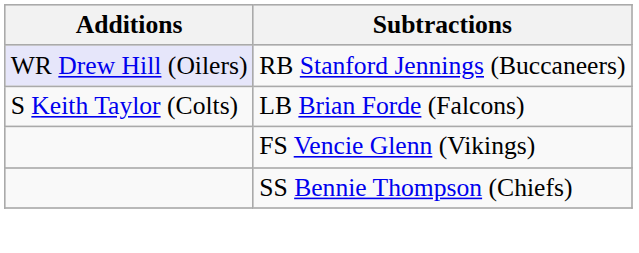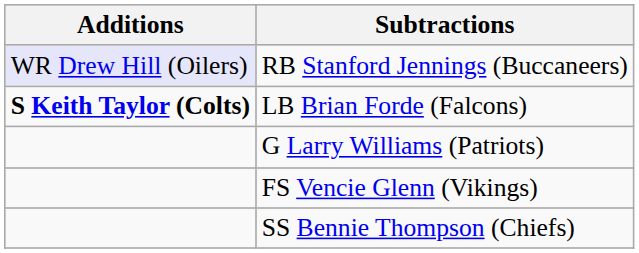 <table class="wikitable">
 <tr>
 <th>Additions</th>
 <th>Subtractions</th>
 </tr>
 <tr>
 <td style="background: lavender;">WR <a href='#'>Drew Hill</a> (Oilers)</td>
 <td>RB <a href='#'>Stanford Jennings</a> (Buccaneers)</td>
 </tr>
 <tr>
-<td>S <a href='#'>Keith Taylor</a> (Colts)</td>
+<td><strong>S <a href='#'>Keith Taylor</a> (Colts)</strong></td>
 <td>LB <a href='#'>Brian Forde</a> (Falcons)</td>
+</tr>
+<tr>
+<td></td>
+<td>G <a href='#'>Larry Williams</a> (Patriots)</td>
 </tr>
 <tr>
 <td></td>
 <td>FS <a href='#'>Vencie Glenn</a> (Vikings)</td>
 </tr>
 <tr>
 <td></td>
 <td>SS <a href='#'>Bennie Thompson</a> (Chiefs)</td>
 </tr>
 </table>
